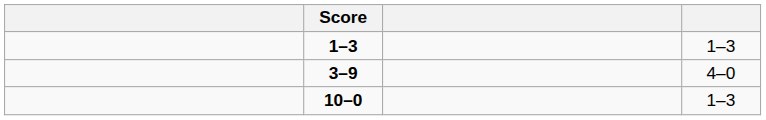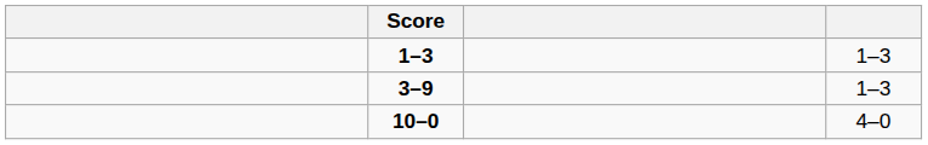 <table class="wikitable" style="text-align: center; ">
 <tr>
 <th align="right" width="270"></th>
 <th width="65">Score</th>
 <th align="left" width="270"></th>
 <th width="65"></th>
 </tr>
 <tr>
 <td align="left"></td>
 <td><strong>1–3</strong></td>
 <td align="left"><strong></strong></td>
 <td>1–3 <strong></strong></td>
 </tr>
 <tr>
 <td align="left"></td>
 <td><strong>3–9</strong></td>
 <td align="left"><strong></strong></td>
-<td>4–0 <strong></strong></td>
+<td>1–3 <strong></strong></td>
 </tr>
 <tr>
 <td align="left"><strong></strong></td>
 <td><strong>10–0</strong></td>
 <td align="left"></td>
-<td>1–3 <strong></strong></td>
+<td>4–0 <strong></strong></td>
 </tr>
 </table>
